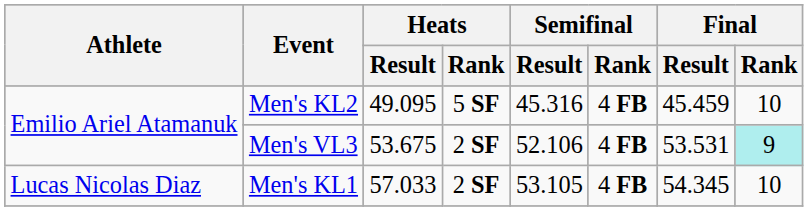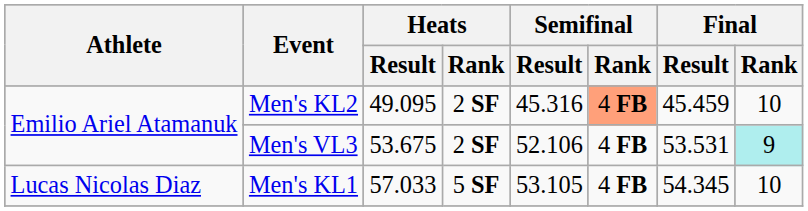 <table class=wikitable style="font-size:90%">
 <tr>
 <th rowspan="2">Athlete</th>
 <th rowspan="2">Event</th>
 <th colspan="2">Heats</th>
 <th colspan="2">Semifinal</th>
 <th colspan="2">Final</th>
 </tr>
 <tr>
 <th>Result</th>
 <th>Rank</th>
 <th>Result</th>
 <th>Rank</th>
 <th>Result</th>
 <th>Rank</th>
 </tr>
 <tr align=center>
 <td align=left rowspan=2><a href='#'>Emilio Ariel Atamanuk</a></td>
 <td align=left><a href='#'>Men's KL2</a></td>
 <td>49.095</td>
-<td>5 <strong>SF</strong></td>
+<td>2 <strong>SF</strong></td>
 <td>45.316</td>
-<td>4 <strong>FB</strong></td>
+<td style="background: lightsalmon;">4 <strong>FB</strong></td>
 <td>45.459</td>
 <td>10</td>
 </tr>
 <tr align=center>
 <td align=left><a href='#'>Men's VL3</a></td>
 <td>53.675</td>
 <td>2 <strong>SF</strong></td>
 <td>52.106</td>
 <td>4 <strong>FB</strong></td>
 <td>53.531</td>
 <td style="background: paleturquoise;">9</td>
 </tr>
 <tr align=center>
 <td align=left><a href='#'>Lucas Nicolas Diaz</a></td>
 <td align=left><a href='#'>Men's KL1</a></td>
 <td>57.033</td>
-<td>2 <strong>SF</strong></td>
+<td>5 <strong>SF</strong></td>
 <td>53.105</td>
 <td>4 <strong>FB</strong></td>
 <td>54.345</td>
 <td>10</td>
 </tr>
 </table>
